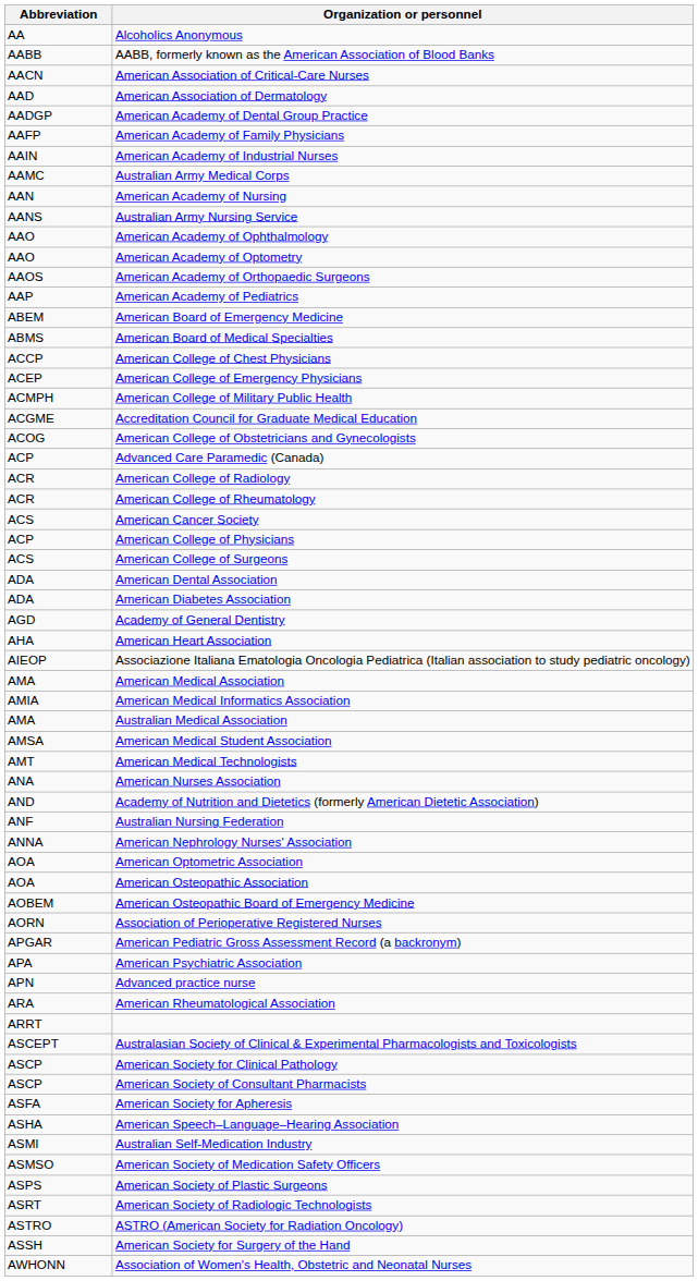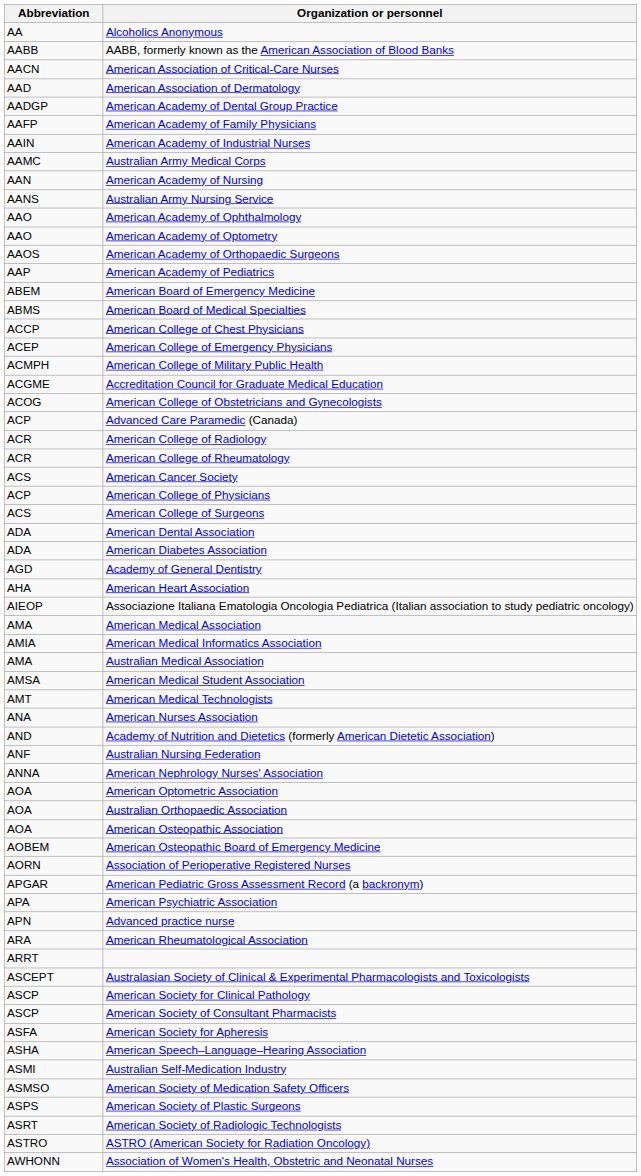 <table class="wikitable sortable">
 <tr>
 <th style="width:8em;">Abbreviation</th>
 <th>Organization or personnel</th>
 </tr>
 <tr>
 <td>AA</td>
 <td><a href='#'>Alcoholics Anonymous</a></td>
 </tr>
 <tr>
 <td>AABB</td>
 <td>AABB, formerly known as the <a href='#'>American Association of Blood Banks</a></td>
 </tr>
 <tr>
 <td>AACN</td>
 <td><a href='#'>American Association of Critical-Care Nurses</a></td>
 </tr>
 <tr>
 <td>AAD</td>
 <td><a href='#'>American Association of Dermatology</a></td>
 </tr>
 <tr>
 <td>AADGP</td>
 <td><a href='#'>American Academy of Dental Group Practice</a></td>
 </tr>
 <tr>
 <td>AAFP</td>
 <td><a href='#'>American Academy of Family Physicians</a></td>
 </tr>
 <tr>
 <td>AAIN</td>
 <td><a href='#'>American Academy of Industrial Nurses</a></td>
 </tr>
 <tr>
 <td>AAMC</td>
 <td><a href='#'>Australian Army Medical Corps</a></td>
 </tr>
 <tr>
 <td>AAN</td>
 <td><a href='#'>American Academy of Nursing</a></td>
 </tr>
 <tr>
 <td>AANS</td>
 <td><a href='#'>Australian Army Nursing Service</a></td>
 </tr>
 <tr>
 <td>AAO</td>
 <td><a href='#'>American Academy of Ophthalmology</a></td>
 </tr>
 <tr>
 <td>AAO</td>
 <td><a href='#'>American Academy of Optometry</a></td>
 </tr>
 <tr>
 <td>AAOS</td>
 <td><a href='#'>American Academy of Orthopaedic Surgeons</a></td>
 </tr>
 <tr>
 <td>AAP</td>
 <td><a href='#'>American Academy of Pediatrics</a></td>
 </tr>
 <tr>
 <td>ABEM</td>
 <td><a href='#'>American Board of Emergency Medicine</a></td>
 </tr>
 <tr>
 <td>ABMS</td>
 <td><a href='#'>American Board of Medical Specialties</a></td>
 </tr>
 <tr>
 <td>ACCP</td>
 <td><a href='#'>American College of Chest Physicians</a></td>
 </tr>
 <tr>
 <td>ACEP</td>
 <td><a href='#'>American College of Emergency Physicians</a></td>
 </tr>
 <tr>
 <td>ACMPH</td>
 <td><a href='#'>American College of Military Public Health</a></td>
 </tr>
 <tr>
 <td>ACGME</td>
 <td><a href='#'>Accreditation Council for Graduate Medical Education</a></td>
 </tr>
 <tr>
 <td>ACOG</td>
 <td><a href='#'>American College of Obstetricians and Gynecologists</a></td>
 </tr>
 <tr>
 <td>ACP</td>
 <td><a href='#'>Advanced Care Paramedic</a> (Canada)</td>
 </tr>
 <tr>
 <td>ACR</td>
 <td><a href='#'>American College of Radiology</a></td>
 </tr>
 <tr>
 <td>ACR</td>
 <td><a href='#'>American College of Rheumatology</a></td>
 </tr>
 <tr>
 <td>ACS</td>
 <td><a href='#'>American Cancer Society</a></td>
 </tr>
 <tr>
 <td>ACP</td>
 <td><a href='#'>American College of Physicians</a></td>
 </tr>
 <tr>
 <td>ACS</td>
 <td><a href='#'>American College of Surgeons</a></td>
 </tr>
 <tr>
 <td>ADA</td>
 <td><a href='#'>American Dental Association</a></td>
 </tr>
 <tr>
 <td>ADA</td>
 <td><a href='#'>American Diabetes Association</a></td>
 </tr>
 <tr>
 <td>AGD</td>
 <td><a href='#'>Academy of General Dentistry</a></td>
 </tr>
 <tr>
 <td>AHA</td>
 <td><a href='#'>American Heart Association</a></td>
 </tr>
 <tr>
 <td>AIEOP</td>
 <td>Associazione Italiana Ematologia Oncologia Pediatrica (Italian association to study pediatric oncology)</td>
 </tr>
 <tr>
 <td>AMA</td>
 <td><a href='#'>American Medical Association</a></td>
 </tr>
 <tr>
 <td>AMIA</td>
 <td><a href='#'>American Medical Informatics Association</a></td>
 </tr>
 <tr>
 <td>AMA</td>
 <td><a href='#'>Australian Medical Association</a></td>
 </tr>
 <tr>
 <td>AMSA</td>
 <td><a href='#'>American Medical Student Association</a></td>
 </tr>
 <tr>
 <td>AMT</td>
 <td><a href='#'>American Medical Technologists</a></td>
 </tr>
 <tr>
 <td>ANA</td>
 <td><a href='#'>American Nurses Association</a></td>
 </tr>
 <tr>
 <td>AND</td>
 <td><a href='#'>Academy of Nutrition and Dietetics</a> (formerly <a href='#'>American Dietetic Association</a>)</td>
 </tr>
 <tr>
 <td>ANF</td>
 <td><a href='#'>Australian Nursing Federation</a></td>
 </tr>
 <tr>
 <td>ANNA</td>
 <td><a href='#'>American Nephrology Nurses' Association</a></td>
 </tr>
 <tr>
 <td>AOA</td>
 <td><a href='#'>American Optometric Association</a></td>
 </tr>
 <tr>
 <td>AOA</td>
+<td><a href='#'>Australian Orthopaedic Association</a></td>
+</tr>
+<tr>
+<td>AOA</td>
 <td><a href='#'>American Osteopathic Association</a></td>
 </tr>
 <tr>
 <td>AOBEM</td>
 <td><a href='#'>American Osteopathic Board of Emergency Medicine</a></td>
 </tr>
 <tr>
 <td>AORN</td>
 <td><a href='#'>Association of Perioperative Registered Nurses</a></td>
 </tr>
 <tr>
 <td>APGAR</td>
 <td><a href='#'>American Pediatric Gross Assessment Record</a> (a <a href='#'>backronym</a>)</td>
 </tr>
 <tr>
 <td>APA</td>
 <td><a href='#'>American Psychiatric Association</a></td>
 </tr>
 <tr>
 <td>APN</td>
 <td><a href='#'>Advanced practice nurse</a></td>
 </tr>
 <tr>
 <td>ARA</td>
 <td><a href='#'>American Rheumatological Association</a></td>
 </tr>
 <tr>
 <td>ARRT</td>
 <td></td>
 </tr>
 <tr>
 <td>ASCEPT</td>
 <td><a href='#'>Australasian Society of Clinical & Experimental Pharmacologists and Toxicologists</a></td>
 </tr>
 <tr>
 <td>ASCP</td>
 <td><a href='#'>American Society for Clinical Pathology</a></td>
 </tr>
 <tr>
 <td>ASCP</td>
 <td><a href='#'>American Society of Consultant Pharmacists</a></td>
 </tr>
 <tr>
 <td>ASFA</td>
 <td><a href='#'>American Society for Apheresis</a></td>
 </tr>
 <tr>
 <td>ASHA</td>
 <td><a href='#'>American Speech–Language–Hearing Association</a></td>
 </tr>
 <tr>
 <td>ASMI</td>
 <td><a href='#'>Australian Self-Medication Industry</a></td>
 </tr>
 <tr>
 <td>ASMSO</td>
 <td><a href='#'>American Society of Medication Safety Officers</a></td>
 </tr>
 <tr>
 <td>ASPS</td>
 <td><a href='#'>American Society of Plastic Surgeons</a></td>
 </tr>
 <tr>
 <td>ASRT</td>
 <td><a href='#'>American Society of Radiologic Technologists</a></td>
 </tr>
 <tr>
 <td>ASTRO</td>
 <td><a href='#'>ASTRO (American Society for Radiation Oncology)</a></td>
 </tr>
 <tr>
-<td>ASSH</td>
-<td><a href='#'>American Society for Surgery of the Hand</a></td>
-</tr>
-<tr>
 <td>AWHONN</td>
 <td><a href='#'>Association of Women's Health, Obstetric and Neonatal Nurses</a></td>
 </tr>
 </table>
